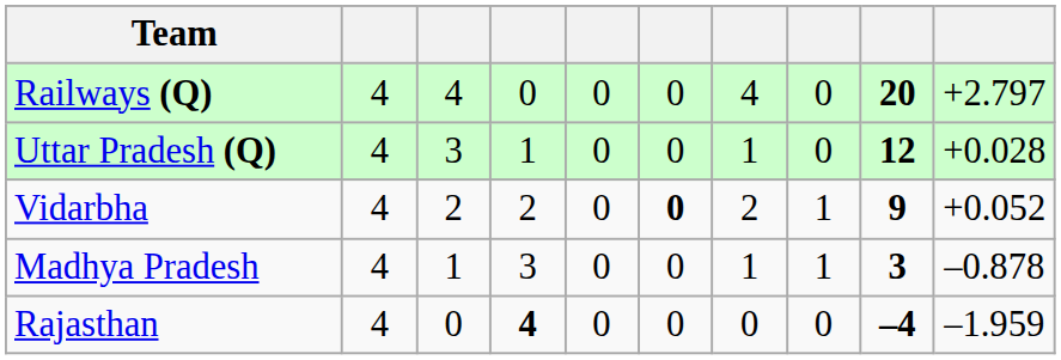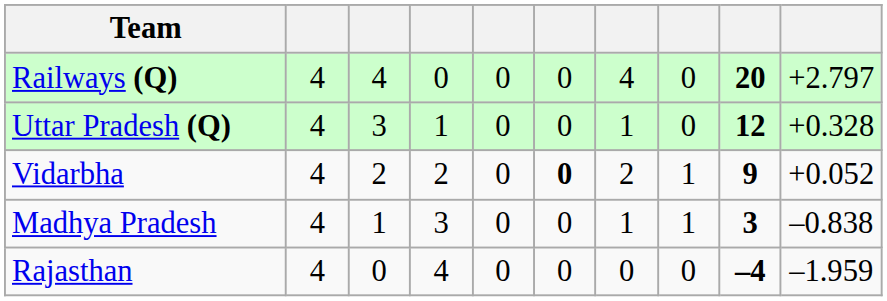 <table class="wikitable" style="text-align:center">
 <tr>
 <th style="width:140px;">Team</th>
 <th style="width:25px;"></th>
 <th style="width:25px;"></th>
 <th style="width:25px;"></th>
 <th style="width:25px;"></th>
 <th style="width:25px;"></th>
 <th style="width:25px;"></th>
 <th style="width:25px;"></th>
 <th style="width:25px;"></th>
 <th style="width:40px;"></th>
 </tr>
 <tr style="background:#cfc;">
 <td style="text-align:left"><a href='#'>Railways</a> <strong>(Q)</strong></td>
 <td>4</td>
 <td>4</td>
 <td>0</td>
 <td>0</td>
 <td>0</td>
 <td>4</td>
 <td>0</td>
 <td><strong>20</strong></td>
 <td>+2.797</td>
 </tr>
 <tr style="background:#cfc;">
 <td style="text-align:left"><a href='#'>Uttar Pradesh</a> <strong>(Q)</strong></td>
 <td>4</td>
 <td>3</td>
 <td>1</td>
 <td>0</td>
 <td>0</td>
 <td>1</td>
 <td>0</td>
 <td><strong>12</strong></td>
-<td>+0.028</td>
+<td>+0.328</td>
 </tr>
 <tr>
 <td style="text-align:left"><a href='#'>Vidarbha</a></td>
 <td>4</td>
 <td>2</td>
 <td>2</td>
 <td>0</td>
 <td><strong>0</strong></td>
 <td>2</td>
 <td>1</td>
 <td><strong>9</strong></td>
 <td>+0.052</td>
 </tr>
 <tr>
 <td style="text-align:left"><a href='#'>Madhya Pradesh</a></td>
 <td>4</td>
 <td>1</td>
 <td>3</td>
 <td>0</td>
 <td>0</td>
 <td>1</td>
 <td>1</td>
 <td><strong>3</strong></td>
-<td>–0.878</td>
+<td>–0.838</td>
 </tr>
 <tr>
 <td style="text-align:left"><a href='#'>Rajasthan</a></td>
 <td>4</td>
 <td>0</td>
-<td><strong>4</strong></td>
+<td>4</td>
 <td>0</td>
 <td>0</td>
 <td>0</td>
 <td>0</td>
 <td><strong>–4</strong></td>
 <td>–1.959</td>
 </tr>
 </table>
